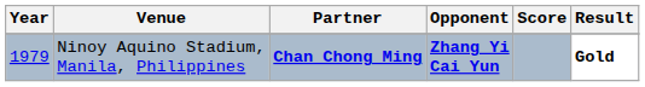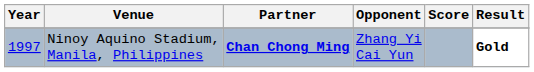 <table class="sortable wikitable" style="font-size: 90%;">
 <tr>
 <th>Year</th>
 <th>Venue</th>
 <th>Partner</th>
 <th>Opponent</th>
 <th>Score</th>
 <th>Result</th>
 </tr>
 <tr>
 </tr>
 <tr style="background:#AABBCC">
-<td align="center"><a href='#'>1979</a></td>
+<td align="center"><a href='#'>1997</a></td>
 <td align="left">Ninoy Aquino Stadium,<br><a href='#'>Manila</a>, <a href='#'>Philippines</a></td>
 <td align="left"><strong> <a href='#'>Chan Chong Ming</a></strong></td>
-<td align="left"><strong> <a href='#'>Zhang Yi</a> <br>  <a href='#'>Cai Yun</a></strong></td>
+<td align="left"> <a href='#'>Zhang Yi</a> <br>  <a href='#'>Cai Yun</a></td>
 <td align="left"></td>
 <td style="text-align:left; background:white"> <strong>Gold</strong></td>
 </tr>
 </table>
